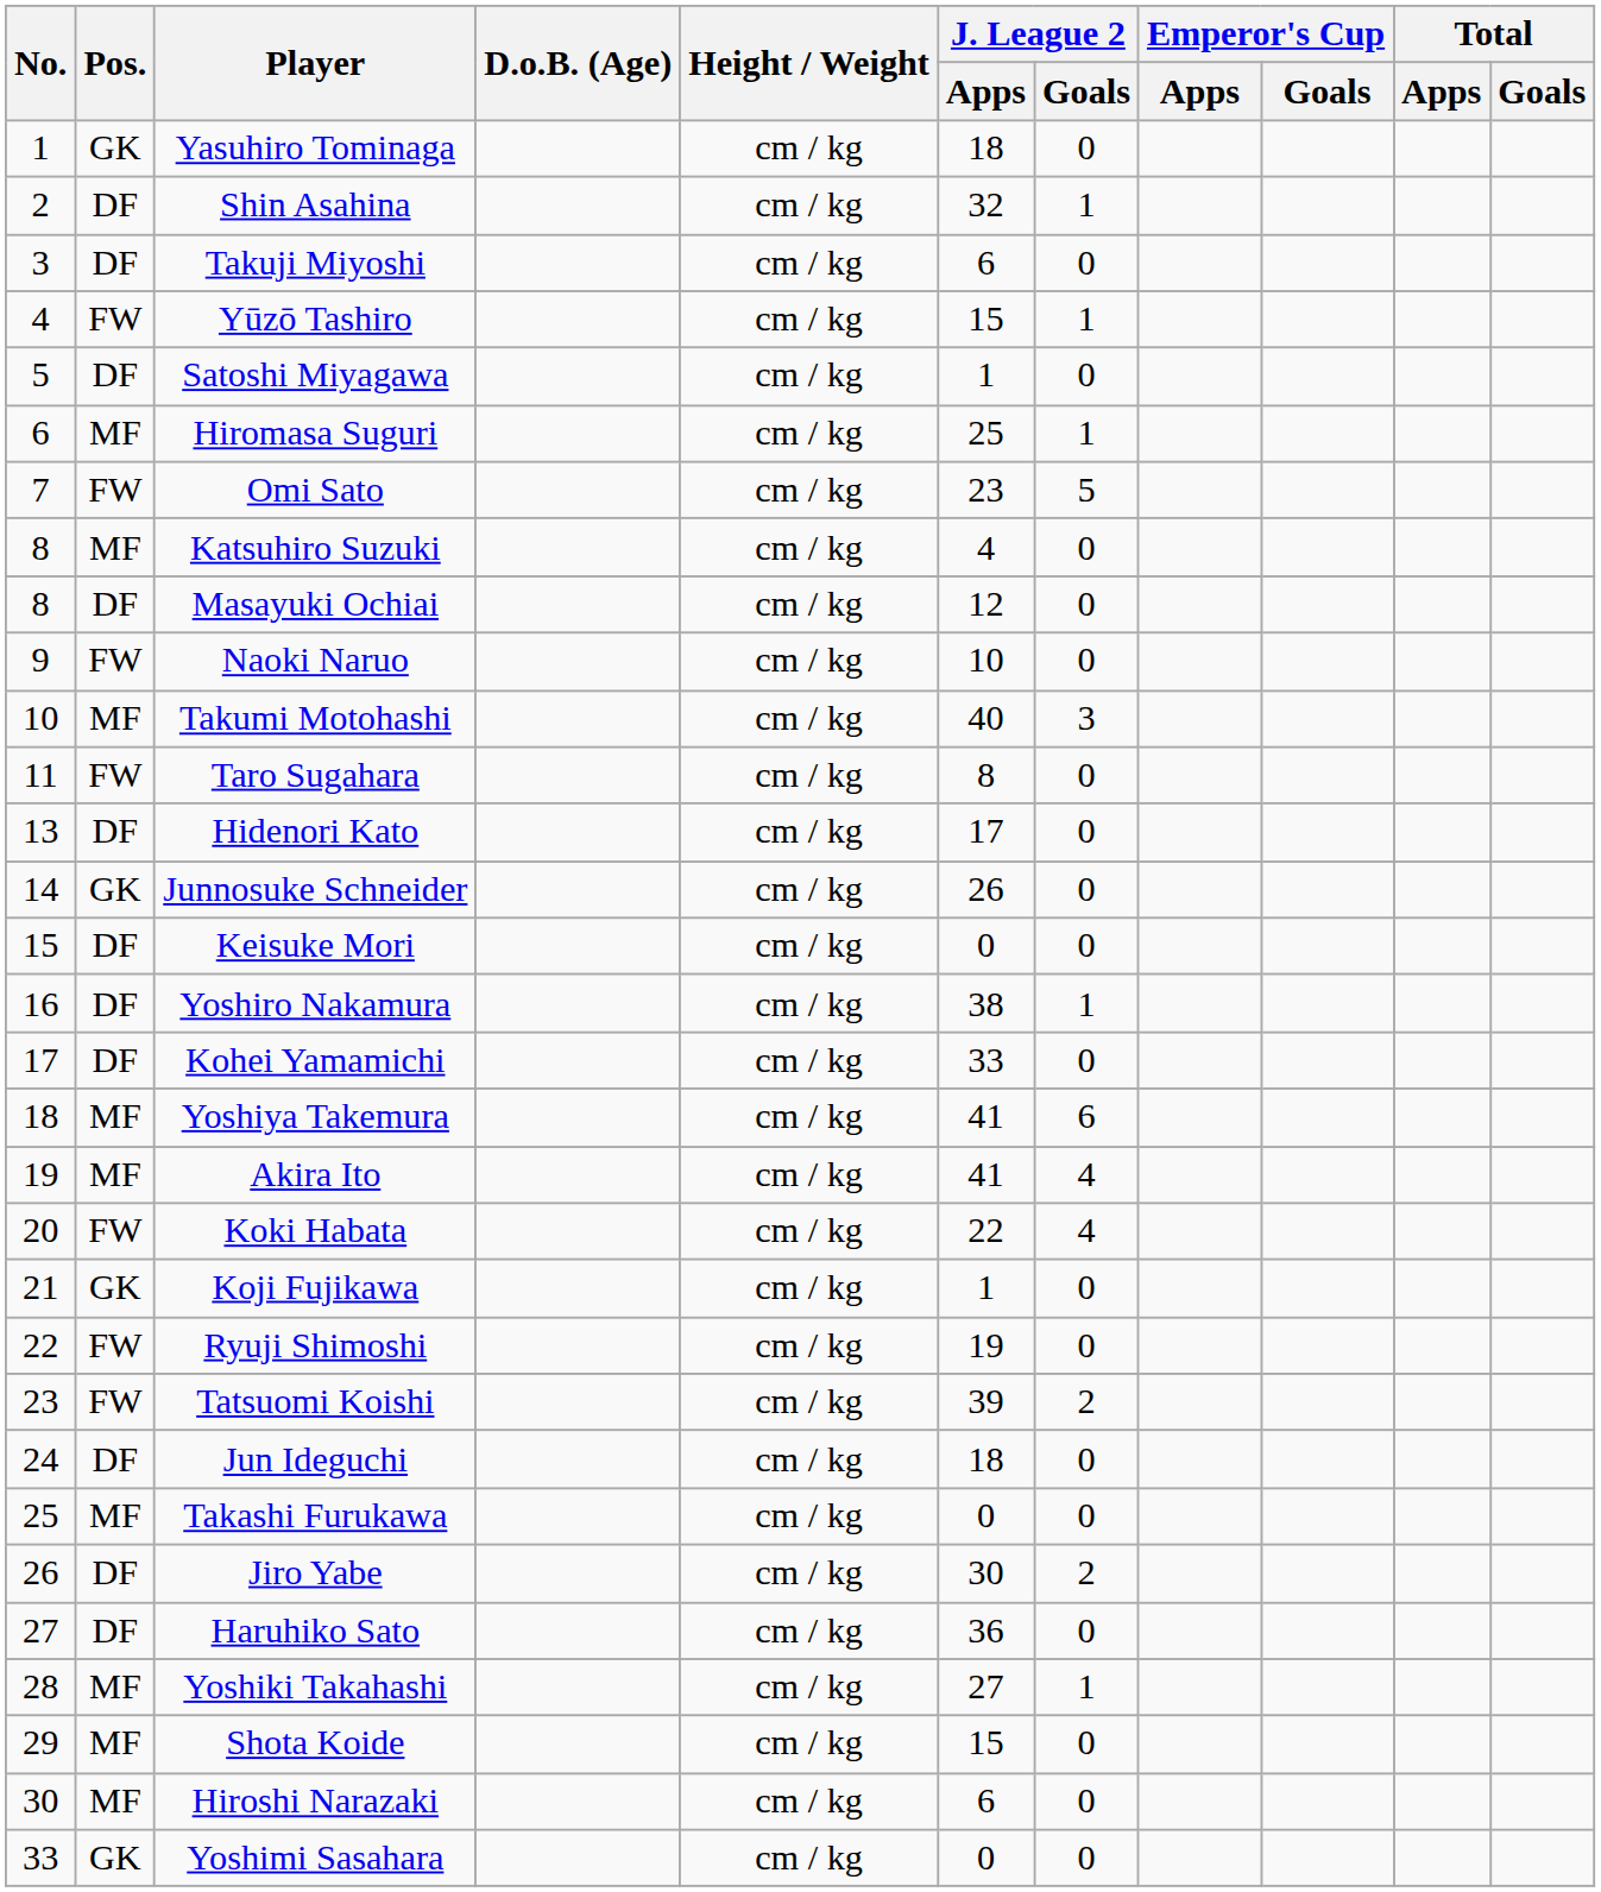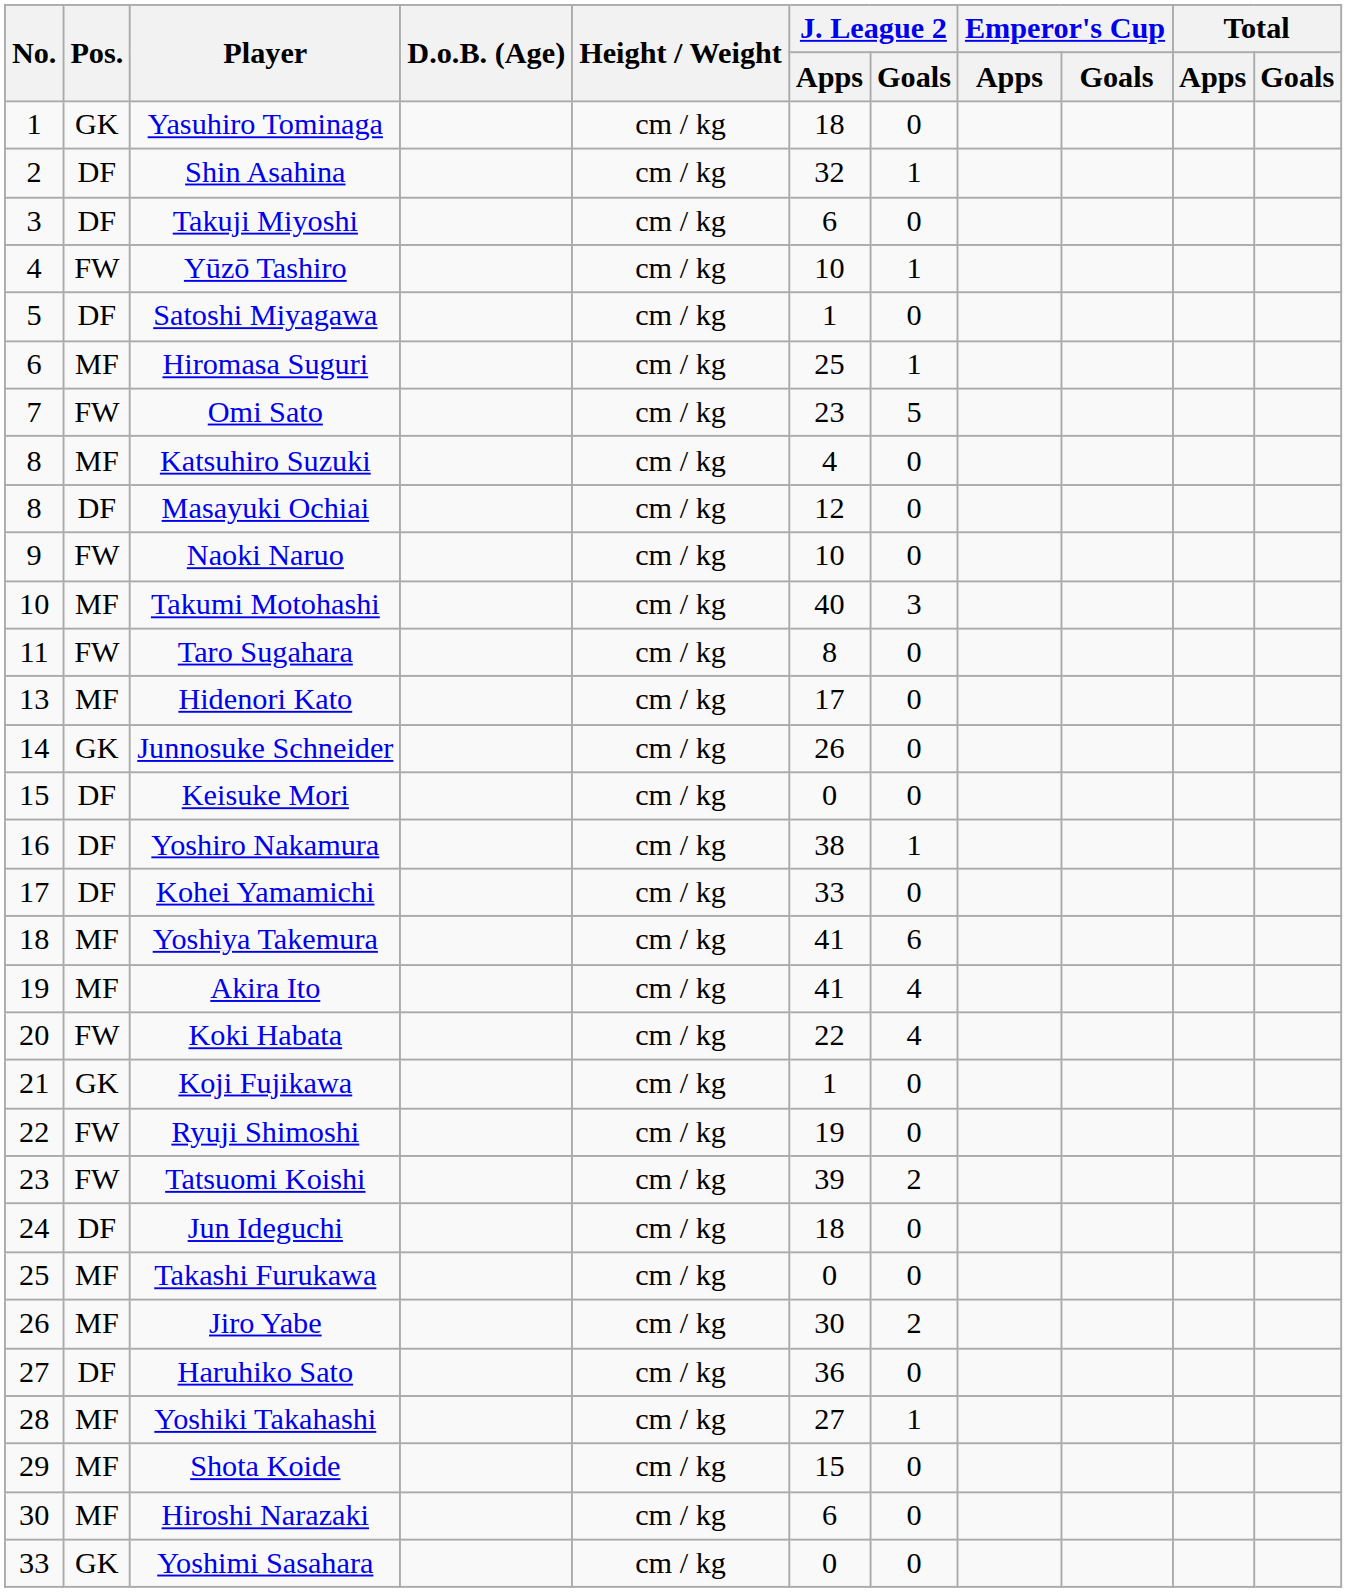 <table class="wikitable" style="text-align:center;">
 <tr>
 <th rowspan="2">No.</th>
 <th rowspan="2">Pos.</th>
 <th rowspan="2">Player</th>
 <th rowspan="2">D.o.B. (Age)</th>
 <th rowspan="2">Height / Weight</th>
 <th colspan="2"><a href='#'>J. League 2</a></th>
 <th colspan="2"><a href='#'>Emperor's Cup</a></th>
 <th colspan="2">Total</th>
 </tr>
 <tr>
 <th>Apps</th>
 <th>Goals</th>
 <th>Apps</th>
 <th>Goals</th>
 <th>Apps</th>
 <th>Goals</th>
 </tr>
 <tr>
 <td>1</td>
 <td>GK</td>
 <td><a href='#'>Yasuhiro Tominaga</a></td>
 <td></td>
 <td>cm / kg</td>
 <td>18</td>
 <td>0</td>
 <td></td>
 <td></td>
 <td></td>
 <td></td>
 </tr>
 <tr>
 <td>2</td>
 <td>DF</td>
 <td><a href='#'>Shin Asahina</a></td>
 <td></td>
 <td>cm / kg</td>
 <td>32</td>
 <td>1</td>
 <td></td>
 <td></td>
 <td></td>
 <td></td>
 </tr>
 <tr>
 <td>3</td>
 <td>DF</td>
 <td><a href='#'>Takuji Miyoshi</a></td>
 <td></td>
 <td>cm / kg</td>
 <td>6</td>
 <td>0</td>
 <td></td>
 <td></td>
 <td></td>
 <td></td>
 </tr>
 <tr>
 <td>4</td>
 <td>FW</td>
 <td><a href='#'>Yūzō Tashiro</a></td>
 <td></td>
 <td>cm / kg</td>
-<td>15</td>
+<td>10</td>
 <td>1</td>
 <td></td>
 <td></td>
 <td></td>
 <td></td>
 </tr>
 <tr>
 <td>5</td>
 <td>DF</td>
 <td><a href='#'>Satoshi Miyagawa</a></td>
 <td></td>
 <td>cm / kg</td>
 <td>1</td>
 <td>0</td>
 <td></td>
 <td></td>
 <td></td>
 <td></td>
 </tr>
 <tr>
 <td>6</td>
 <td>MF</td>
 <td><a href='#'>Hiromasa Suguri</a></td>
 <td></td>
 <td>cm / kg</td>
 <td>25</td>
 <td>1</td>
 <td></td>
 <td></td>
 <td></td>
 <td></td>
 </tr>
 <tr>
 <td>7</td>
 <td>FW</td>
 <td><a href='#'>Omi Sato</a></td>
 <td></td>
 <td>cm / kg</td>
 <td>23</td>
 <td>5</td>
 <td></td>
 <td></td>
 <td></td>
 <td></td>
 </tr>
 <tr>
 <td>8</td>
 <td>MF</td>
 <td><a href='#'>Katsuhiro Suzuki</a></td>
 <td></td>
 <td>cm / kg</td>
 <td>4</td>
 <td>0</td>
 <td></td>
 <td></td>
 <td></td>
 <td></td>
 </tr>
 <tr>
 <td>8</td>
 <td>DF</td>
 <td><a href='#'>Masayuki Ochiai</a></td>
 <td></td>
 <td>cm / kg</td>
 <td>12</td>
 <td>0</td>
 <td></td>
 <td></td>
 <td></td>
 <td></td>
 </tr>
 <tr>
 <td>9</td>
 <td>FW</td>
 <td><a href='#'>Naoki Naruo</a></td>
 <td></td>
 <td>cm / kg</td>
 <td>10</td>
 <td>0</td>
 <td></td>
 <td></td>
 <td></td>
 <td></td>
 </tr>
 <tr>
 <td>10</td>
 <td>MF</td>
 <td><a href='#'>Takumi Motohashi</a></td>
 <td></td>
 <td>cm / kg</td>
 <td>40</td>
 <td>3</td>
 <td></td>
 <td></td>
 <td></td>
 <td></td>
 </tr>
 <tr>
 <td>11</td>
 <td>FW</td>
 <td><a href='#'>Taro Sugahara</a></td>
 <td></td>
 <td>cm / kg</td>
 <td>8</td>
 <td>0</td>
 <td></td>
 <td></td>
 <td></td>
 <td></td>
 </tr>
 <tr>
 <td>13</td>
-<td>DF</td>
+<td>MF</td>
 <td><a href='#'>Hidenori Kato</a></td>
 <td></td>
 <td>cm / kg</td>
 <td>17</td>
 <td>0</td>
 <td></td>
 <td></td>
 <td></td>
 <td></td>
 </tr>
 <tr>
 <td>14</td>
 <td>GK</td>
 <td><a href='#'>Junnosuke Schneider</a></td>
 <td></td>
 <td>cm / kg</td>
 <td>26</td>
 <td>0</td>
 <td></td>
 <td></td>
 <td></td>
 <td></td>
 </tr>
 <tr>
 <td>15</td>
 <td>DF</td>
 <td><a href='#'>Keisuke Mori</a></td>
 <td></td>
 <td>cm / kg</td>
 <td>0</td>
 <td>0</td>
 <td></td>
 <td></td>
 <td></td>
 <td></td>
 </tr>
 <tr>
 <td>16</td>
 <td>DF</td>
 <td><a href='#'>Yoshiro Nakamura</a></td>
 <td></td>
 <td>cm / kg</td>
 <td>38</td>
 <td>1</td>
 <td></td>
 <td></td>
 <td></td>
 <td></td>
 </tr>
 <tr>
 <td>17</td>
 <td>DF</td>
 <td><a href='#'>Kohei Yamamichi</a></td>
 <td></td>
 <td>cm / kg</td>
 <td>33</td>
 <td>0</td>
 <td></td>
 <td></td>
 <td></td>
 <td></td>
 </tr>
 <tr>
 <td>18</td>
 <td>MF</td>
 <td><a href='#'>Yoshiya Takemura</a></td>
 <td></td>
 <td>cm / kg</td>
 <td>41</td>
 <td>6</td>
 <td></td>
 <td></td>
 <td></td>
 <td></td>
 </tr>
 <tr>
 <td>19</td>
 <td>MF</td>
 <td><a href='#'>Akira Ito</a></td>
 <td></td>
 <td>cm / kg</td>
 <td>41</td>
 <td>4</td>
 <td></td>
 <td></td>
 <td></td>
 <td></td>
 </tr>
 <tr>
 <td>20</td>
 <td>FW</td>
 <td><a href='#'>Koki Habata</a></td>
 <td></td>
 <td>cm / kg</td>
 <td>22</td>
 <td>4</td>
 <td></td>
 <td></td>
 <td></td>
 <td></td>
 </tr>
 <tr>
 <td>21</td>
 <td>GK</td>
 <td><a href='#'>Koji Fujikawa</a></td>
 <td></td>
 <td>cm / kg</td>
 <td>1</td>
 <td>0</td>
 <td></td>
 <td></td>
 <td></td>
 <td></td>
 </tr>
 <tr>
 <td>22</td>
 <td>FW</td>
 <td><a href='#'>Ryuji Shimoshi</a></td>
 <td></td>
 <td>cm / kg</td>
 <td>19</td>
 <td>0</td>
 <td></td>
 <td></td>
 <td></td>
 <td></td>
 </tr>
 <tr>
 <td>23</td>
 <td>FW</td>
 <td><a href='#'>Tatsuomi Koishi</a></td>
 <td></td>
 <td>cm / kg</td>
 <td>39</td>
 <td>2</td>
 <td></td>
 <td></td>
 <td></td>
 <td></td>
 </tr>
 <tr>
 <td>24</td>
 <td>DF</td>
 <td><a href='#'>Jun Ideguchi</a></td>
 <td></td>
 <td>cm / kg</td>
 <td>18</td>
 <td>0</td>
 <td></td>
 <td></td>
 <td></td>
 <td></td>
 </tr>
 <tr>
 <td>25</td>
 <td>MF</td>
 <td><a href='#'>Takashi Furukawa</a></td>
 <td></td>
 <td>cm / kg</td>
 <td>0</td>
 <td>0</td>
 <td></td>
 <td></td>
 <td></td>
 <td></td>
 </tr>
 <tr>
 <td>26</td>
-<td>DF</td>
+<td>MF</td>
 <td><a href='#'>Jiro Yabe</a></td>
 <td></td>
 <td>cm / kg</td>
 <td>30</td>
 <td>2</td>
 <td></td>
 <td></td>
 <td></td>
 <td></td>
 </tr>
 <tr>
 <td>27</td>
 <td>DF</td>
 <td><a href='#'>Haruhiko Sato</a></td>
 <td></td>
 <td>cm / kg</td>
 <td>36</td>
 <td>0</td>
 <td></td>
 <td></td>
 <td></td>
 <td></td>
 </tr>
 <tr>
 <td>28</td>
 <td>MF</td>
 <td><a href='#'>Yoshiki Takahashi</a></td>
 <td></td>
 <td>cm / kg</td>
 <td>27</td>
 <td>1</td>
 <td></td>
 <td></td>
 <td></td>
 <td></td>
 </tr>
 <tr>
 <td>29</td>
 <td>MF</td>
 <td><a href='#'>Shota Koide</a></td>
 <td></td>
 <td>cm / kg</td>
 <td>15</td>
 <td>0</td>
 <td></td>
 <td></td>
 <td></td>
 <td></td>
 </tr>
 <tr>
 <td>30</td>
 <td>MF</td>
 <td><a href='#'>Hiroshi Narazaki</a></td>
 <td></td>
 <td>cm / kg</td>
 <td>6</td>
 <td>0</td>
 <td></td>
 <td></td>
 <td></td>
 <td></td>
 </tr>
 <tr>
 <td>33</td>
 <td>GK</td>
 <td><a href='#'>Yoshimi Sasahara</a></td>
 <td></td>
 <td>cm / kg</td>
 <td>0</td>
 <td>0</td>
 <td></td>
 <td></td>
 <td></td>
 <td></td>
 </tr>
 </table>
